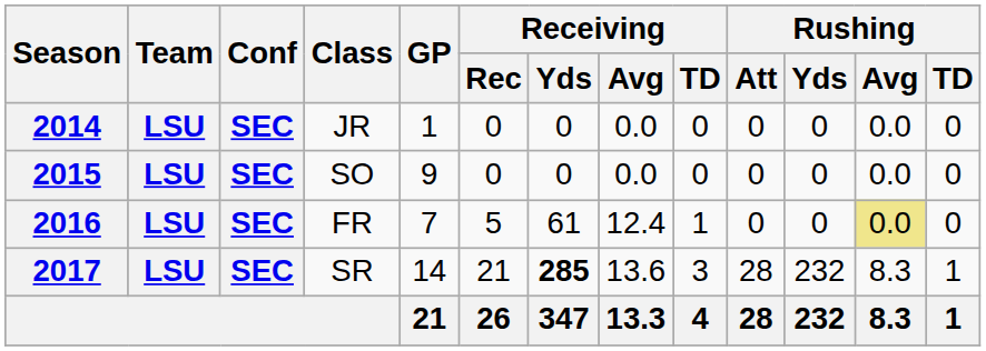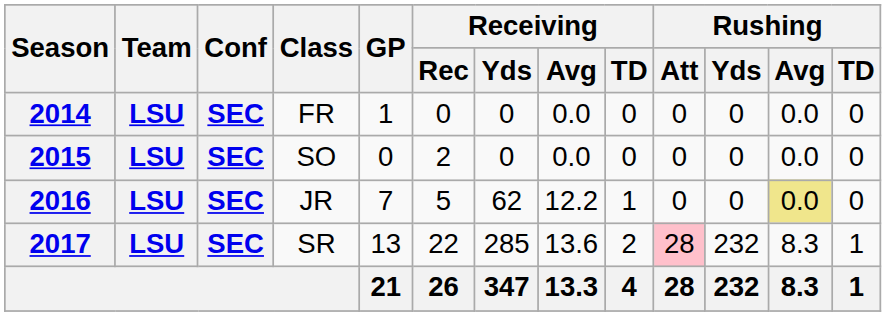 <table class="wikitable" style="text-align: center;">
 <tr>
 <th rowspan="2">Season</th>
 <th rowspan="2">Team</th>
 <th rowspan="2">Conf</th>
 <th rowspan="2">Class</th>
 <th rowspan="2">GP</th>
 <th colspan="4">Receiving</th>
 <th colspan="4">Rushing</th>
 </tr>
 <tr>
 <th>Rec</th>
 <th>Yds</th>
 <th>Avg</th>
 <th>TD</th>
 <th>Att</th>
 <th>Yds</th>
 <th>Avg</th>
 <th>TD</th>
 </tr>
 <tr>
 <th><a href='#'>2014</a></th>
 <th><a href='#'>LSU</a></th>
 <th><a href='#'>SEC</a></th>
-<td>JR</td>
+<td>FR</td>
 <td>1</td>
 <td>0</td>
 <td>0</td>
 <td>0.0</td>
 <td>0</td>
 <td>0</td>
 <td>0</td>
 <td>0.0</td>
 <td>0</td>
 </tr>
 <tr>
 <th><a href='#'>2015</a></th>
 <th><a href='#'>LSU</a></th>
 <th><a href='#'>SEC</a></th>
 <td>SO</td>
-<td>9</td>
 <td>0</td>
+<td>2</td>
 <td>0</td>
 <td>0.0</td>
 <td>0</td>
 <td>0</td>
 <td>0</td>
 <td>0.0</td>
 <td>0</td>
 </tr>
 <tr>
 <th><a href='#'>2016</a></th>
 <th><a href='#'>LSU</a></th>
 <th><a href='#'>SEC</a></th>
-<td>FR</td>
+<td>JR</td>
 <td>7</td>
 <td>5</td>
-<td>61</td>
-<td>12.4</td>
+<td>62</td>
+<td>12.2</td>
 <td>1</td>
 <td>0</td>
 <td>0</td>
 <td style="background: khaki;">0.0</td>
 <td>0</td>
 </tr>
 <tr>
 <th><a href='#'>2017</a></th>
 <th><a href='#'>LSU</a></th>
 <th><a href='#'>SEC</a></th>
 <td>SR</td>
-<td>14</td>
-<td>21</td>
-<td><strong>285</strong></td>
+<td>13</td>
+<td>22</td>
+<td>285</td>
 <td>13.6</td>
-<td>3</td>
-<td>28</td>
+<td>2</td>
+<td style="background: pink;">28</td>
 <td>232</td>
 <td>8.3</td>
 <td>1</td>
 </tr>
 <tr>
 <th colspan="4"></th>
 <th>21</th>
 <th>26</th>
 <th>347</th>
 <th>13.3</th>
 <th>4</th>
 <th>28</th>
 <th>232</th>
 <th>8.3</th>
 <th>1</th>
 </tr>
 </table>
